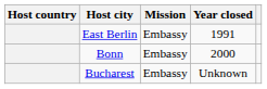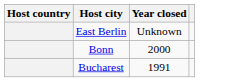 <table class="wikitable plainrowheaders" style="text-align:center;">
 <tr>
 <th scope="col">Host country</th>
 <th scope="col">Host city</th>
-<th scope="col">Mission</th>
 <th scope="col">Year closed</th>
 <th scope="col"></th>
 </tr>
 <tr>
 <th scope="row"></th>
 <td><a href='#'>East Berlin</a></td>
-<td>Embassy</td>
-<td>1991</td>
+<td>Unknown</td>
 <td></td>
 </tr>
 <tr>
 <th scope="row"></th>
 <td><a href='#'>Bonn</a></td>
-<td>Embassy</td>
 <td>2000</td>
 <td></td>
 </tr>
 <tr>
 <th scope="row"></th>
 <td><a href='#'>Bucharest</a></td>
-<td>Embassy</td>
-<td>Unknown</td>
+<td>1991</td>
 <td></td>
 </tr>
 </table>
